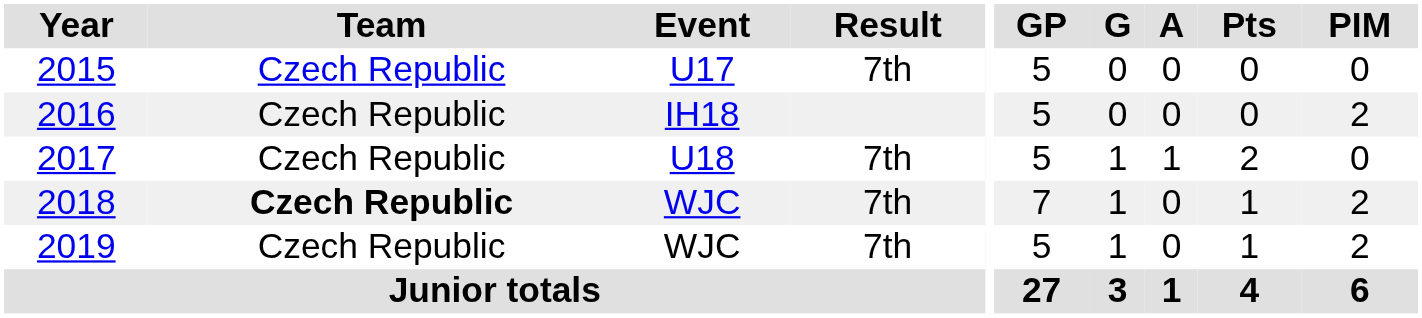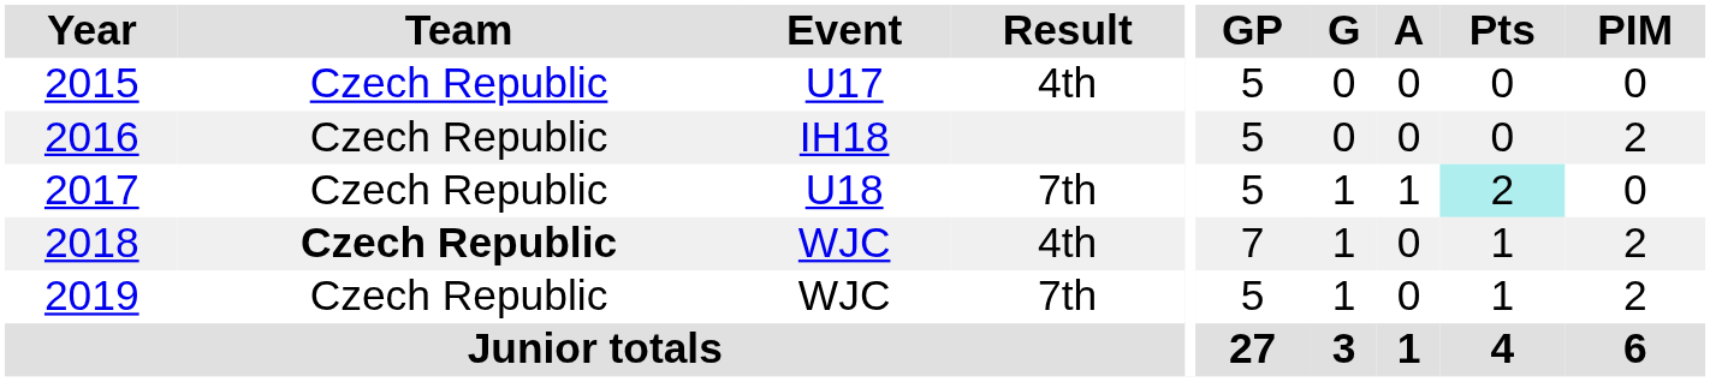 <table border="0" cellpadding="1" cellspacing="0" ID="Table3" style="text-align:center; width:40em;">
 <tr bgcolor="#e0e0e0">
 <th>Year</th>
 <th>Team</th>
 <th>Event</th>
 <th>Result</th>
 <th rowspan="102" bgcolor="#ffffff"></th>
 <th>GP</th>
 <th>G</th>
 <th>A</th>
 <th>Pts</th>
 <th>PIM</th>
 </tr>
 <tr>
 <td><a href='#'>2015</a></td>
 <td><a href='#'>Czech Republic</a></td>
 <td><a href='#'>U17</a></td>
-<td>7th</td>
+<td>4th</td>
 <td>5</td>
 <td>0</td>
 <td>0</td>
 <td>0</td>
 <td>0</td>
 </tr>
 <tr bgcolor="#f0f0f0">
 <td><a href='#'>2016</a></td>
 <td>Czech Republic</td>
 <td><a href='#'>IH18</a></td>
 <td></td>
 <td>5</td>
 <td>0</td>
 <td>0</td>
 <td>0</td>
 <td>2</td>
 </tr>
 <tr>
 <td><a href='#'>2017</a></td>
 <td>Czech Republic</td>
 <td><a href='#'>U18</a></td>
 <td>7th</td>
 <td>5</td>
 <td>1</td>
 <td>1</td>
-<td>2</td>
+<td style="background: paleturquoise;">2</td>
 <td>0</td>
 </tr>
 <tr bgcolor="#f0f0f0">
 <td><a href='#'>2018</a></td>
 <td><strong>Czech Republic</strong></td>
 <td><a href='#'>WJC</a></td>
-<td>7th</td>
+<td>4th</td>
 <td>7</td>
 <td>1</td>
 <td>0</td>
 <td>1</td>
 <td>2</td>
 </tr>
 <tr>
 <td><a href='#'>2019</a></td>
 <td>Czech Republic</td>
 <td>WJC</td>
 <td>7th</td>
 <td>5</td>
 <td>1</td>
 <td>0</td>
 <td>1</td>
 <td>2</td>
 </tr>
 <tr bgcolor="#e0e0e0">
 <th colspan="4">Junior totals</th>
 <th>27</th>
 <th>3</th>
 <th>1</th>
 <th>4</th>
 <th>6</th>
 </tr>
 </table>
